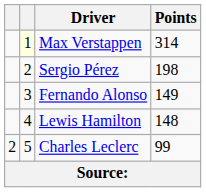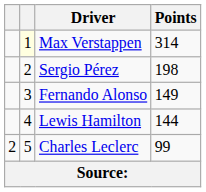 <table class="wikitable" style="font-size: 85%;">
 <tr>
 <th scope="col"></th>
 <th scope="col"></th>
 <th scope="col">Driver</th>
 <th scope="col">Points</th>
 </tr>
 <tr>
 <td align="left"></td>
 <td align="center" style="background: lightyellow;">1</td>
 <td> <a href='#'>Max Verstappen</a></td>
 <td align="left">314</td>
 </tr>
 <tr>
 <td align="left"></td>
 <td align="center">2</td>
 <td> <a href='#'>Sergio Pérez</a></td>
 <td align="left">198</td>
 </tr>
 <tr>
 <td align="left"></td>
 <td align="center">3</td>
 <td> <a href='#'>Fernando Alonso</a></td>
 <td align="left">149</td>
 </tr>
 <tr>
 <td align="left"></td>
 <td align="center">4</td>
 <td> <a href='#'>Lewis Hamilton</a></td>
-<td align="left">148</td>
+<td align="left">144</td>
 </tr>
 <tr>
 <td align="left"> 2</td>
 <td align="center">5</td>
 <td> <a href='#'>Charles Leclerc</a></td>
 <td align="left">99</td>
 </tr>
 <tr>
 <th colspan=4>Source:</th>
 </tr>
 </table>
